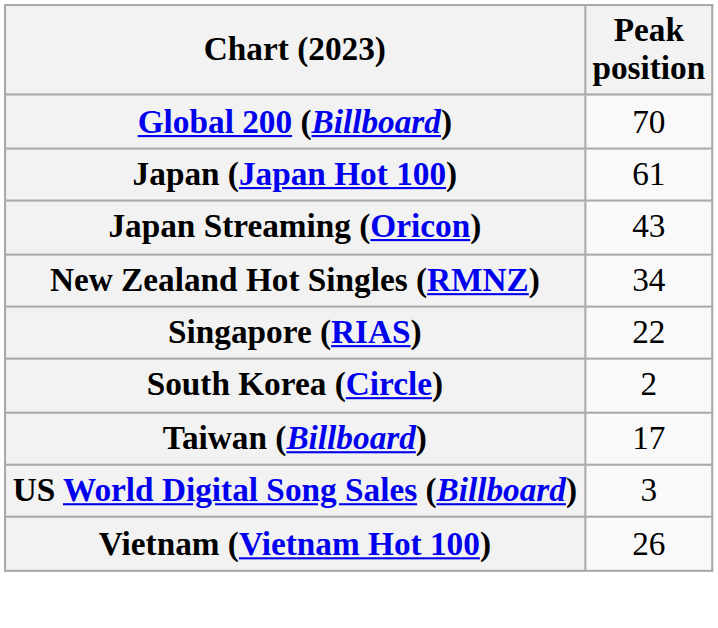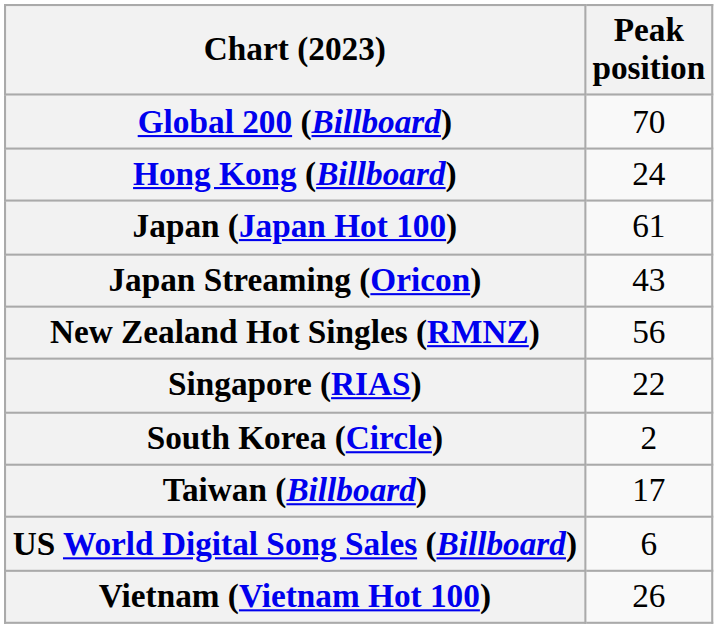 <table class="wikitable sortable plainrowheaders" style="text-align:center">
 <tr>
 <th scope="col">Chart (2023)</th>
 <th scope="col">Peak<br>position</th>
 </tr>
 <tr>
 <th scope="row"><a href='#'>Global 200</a> (<em><a href='#'>Billboard</a></em>)</th>
 <td>70</td>
+</tr>
+<tr>
+<th scope="row"><a href='#'>Hong Kong</a> (<em><a href='#'>Billboard</a></em>)</th>
+<td>24</td>
 </tr>
 <tr>
 <th scope="row">Japan (<a href='#'>Japan Hot 100</a>)</th>
 <td>61</td>
 </tr>
 <tr>
 <th scope="row">Japan Streaming (<a href='#'>Oricon</a>)</th>
 <td>43</td>
 </tr>
 <tr>
 <th scope="row">New Zealand Hot Singles (<a href='#'>RMNZ</a>)</th>
-<td>34</td>
+<td>56</td>
 </tr>
 <tr>
 <th scope="row">Singapore (<a href='#'>RIAS</a>)</th>
 <td>22</td>
 </tr>
 <tr>
 <th scope="row">South Korea (<a href='#'>Circle</a>)</th>
 <td>2</td>
 </tr>
 <tr>
 <th scope="row">Taiwan (<em><a href='#'>Billboard</a></em>)</th>
 <td>17</td>
 </tr>
 <tr>
 <th scope="row">US <a href='#'>World Digital Song Sales</a> (<em><a href='#'>Billboard</a></em>)</th>
-<td>3</td>
+<td>6</td>
 </tr>
 <tr>
 <th scope="row">Vietnam (<a href='#'>Vietnam Hot 100</a>)</th>
 <td>26</td>
 </tr>
 </table>
